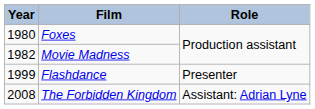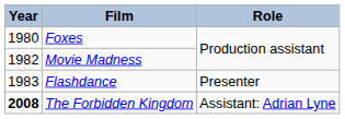 <table class="wikitable" style="font-size:95%;">
 <tr>
 <th style="background:#B0C4DE;">Year</th>
 <th style="background:#B0C4DE;">Film</th>
 <th style="background:#B0C4DE;">Role</th>
 </tr>
 <tr>
 <td>1980</td>
 <td><em><a href='#'>Foxes</a></em></td>
 <td rowspan=2>Production assistant</td>
 </tr>
 <tr>
 <td>1982</td>
 <td><em><a href='#'>Movie Madness</a></em></td>
 </tr>
 <tr>
-<td>1999</td>
+<td>1983</td>
 <td><em><a href='#'>Flashdance</a></em></td>
 <td>Presenter</td>
 </tr>
 <tr>
-<td>2008</td>
+<td><strong>2008</strong></td>
 <td><em><a href='#'>The Forbidden Kingdom</a></em></td>
 <td>Assistant: <a href='#'>Adrian Lyne</a></td>
 </tr>
 </table>
